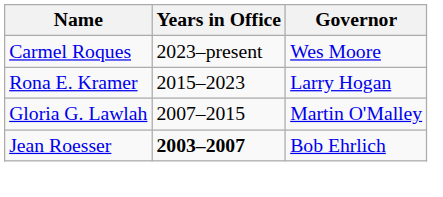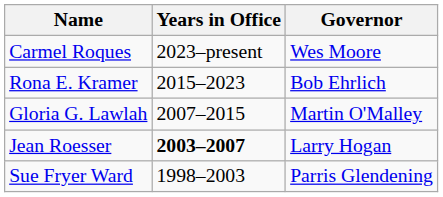 <table class="wikitable">
 <tr>
 <th>Name</th>
 <th>Years in Office</th>
 <th>Governor</th>
 </tr>
 <tr>
 <td><a href='#'>Carmel Roques</a></td>
 <td>2023–present</td>
 <td><a href='#'>Wes Moore</a></td>
 </tr>
 <tr>
 <td><a href='#'>Rona E. Kramer</a></td>
 <td>2015–2023</td>
-<td><a href='#'>Larry Hogan</a></td>
+<td><a href='#'>Bob Ehrlich</a></td>
 </tr>
 <tr>
 <td><a href='#'>Gloria G. Lawlah</a></td>
 <td>2007–2015</td>
 <td><a href='#'>Martin O'Malley</a></td>
 </tr>
 <tr>
 <td><a href='#'>Jean Roesser</a></td>
 <td><strong>2003–2007</strong></td>
-<td><a href='#'>Bob Ehrlich</a></td>
+<td><a href='#'>Larry Hogan</a></td>
+</tr>
+<tr>
+<td><a href='#'>Sue Fryer Ward</a></td>
+<td>1998–2003</td>
+<td><a href='#'>Parris Glendening</a></td>
 </tr>
 </table>
